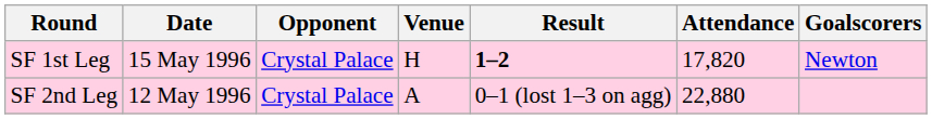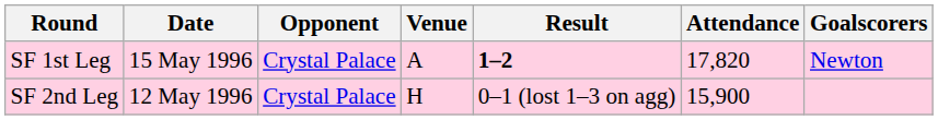 <table class="wikitable">
 <tr>
 <th>Round</th>
 <th>Date</th>
 <th>Opponent</th>
 <th>Venue</th>
 <th>Result</th>
 <th>Attendance</th>
 <th>Goalscorers</th>
 </tr>
 <tr style="background-color: #ffd0e3;">
 <td>SF 1st Leg</td>
 <td>15 May 1996</td>
 <td><a href='#'>Crystal Palace</a></td>
-<td>H</td>
+<td>A</td>
 <td><strong>1–2</strong></td>
 <td>17,820</td>
 <td><a href='#'>Newton</a></td>
 </tr>
 <tr style="background-color: #ffd0e3;">
 <td>SF 2nd Leg</td>
 <td>12 May 1996</td>
 <td><a href='#'>Crystal Palace</a></td>
-<td>A</td>
+<td>H</td>
 <td>0–1 (lost 1–3 on agg)</td>
-<td>22,880</td>
+<td>15,900</td>
 <td></td>
 </tr>
 </table>
